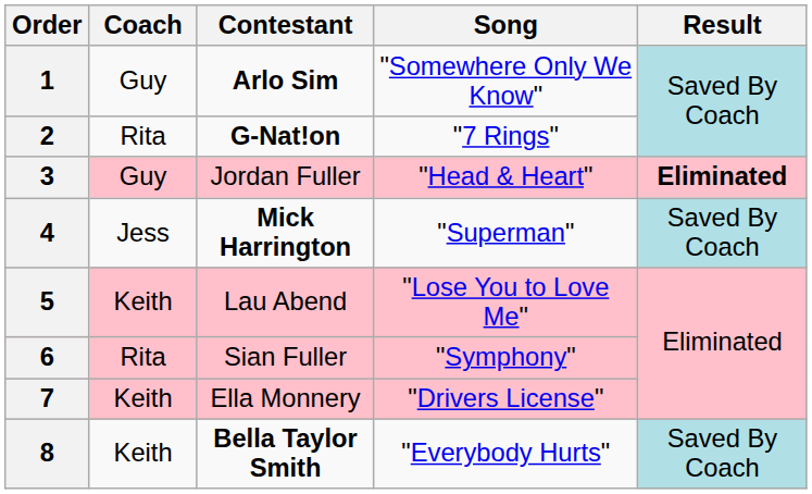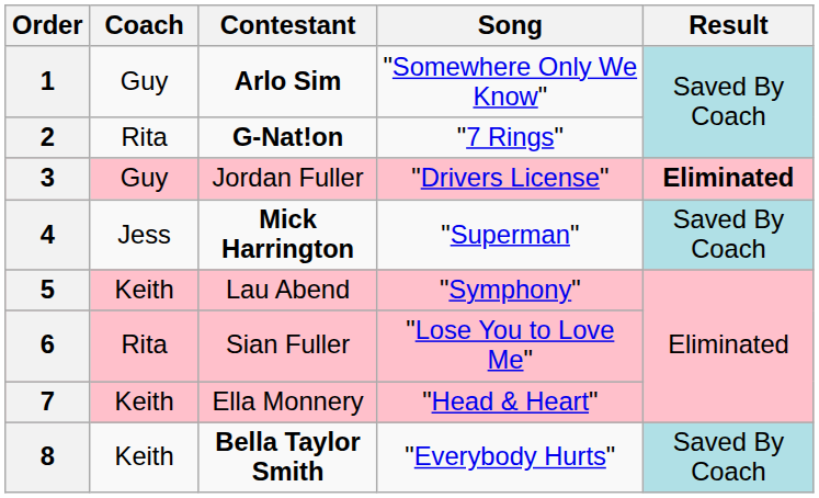 <table class="wikitable" style="text-align:center; width:80%">
 <tr>
 <th width="1%">Order</th>
 <th width="10%">Coach</th>
 <th width="17%">Contestant</th>
 <th width="27%">Song</th>
 <th width="15%">Result</th>
 </tr>
 <tr>
 <th scope="row">1</th>
 <td>Guy</td>
 <td><strong>Arlo Sim</strong></td>
 <td>"<a href='#'>Somewhere Only We Know</a>"</td>
 <td rowspan="2" bgcolor="#B0E0E6">Saved By Coach</td>
 </tr>
 <tr>
 <th scope="row">2</th>
 <td>Rita</td>
 <td><strong>G-Nat!on</strong></td>
 <td>"<a href='#'>7 Rings</a>"</td>
 </tr>
 <tr bgcolor="pink">
 <th scope="row">3</th>
 <td>Guy</td>
 <td>Jordan Fuller</td>
-<td>"<a href='#'>Head & Heart</a>"</td>
+<td>"<a href='#'>Drivers License</a>"</td>
 <td><strong>Eliminated</strong></td>
 </tr>
 <tr>
 <th scope="row">4</th>
 <td>Jess</td>
 <td><strong>Mick Harrington</strong></td>
 <td>"<a href='#'>Superman</a>"</td>
 <td bgcolor="#B0E0E6">Saved By Coach</td>
 </tr>
 <tr bgcolor="pink">
 <th scope="row">5</th>
 <td>Keith</td>
 <td>Lau Abend</td>
-<td>"<a href='#'>Lose You to Love Me</a>"</td>
+<td>"<a href='#'>Symphony</a>"</td>
 <td rowspan="3">Eliminated</td>
 </tr>
 <tr bgcolor="pink">
 <th scope="row">6</th>
 <td>Rita</td>
 <td>Sian Fuller</td>
-<td>"<a href='#'>Symphony</a>"</td>
+<td>"<a href='#'>Lose You to Love Me</a>"</td>
 </tr>
 <tr bgcolor="pink">
 <th scope="row">7</th>
 <td>Keith</td>
 <td>Ella Monnery</td>
-<td>"<a href='#'>Drivers License</a>"</td>
+<td>"<a href='#'>Head & Heart</a>"</td>
 </tr>
 <tr>
 <th scope="row">8</th>
 <td>Keith</td>
 <td><strong>Bella Taylor Smith</strong></td>
 <td>"<a href='#'>Everybody Hurts</a>"</td>
 <td bgcolor="#B0E0E6">Saved By Coach</td>
 </tr>
 </table>
